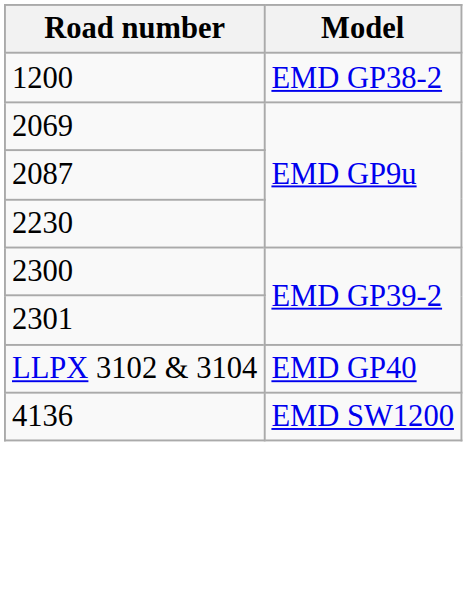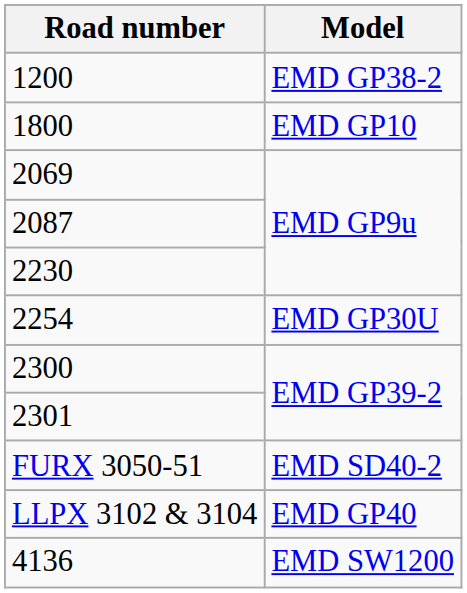 <table class="wikitable">
 <tr>
 <th>Road number</th>
 <th>Model</th>
 </tr>
 <tr>
 <td>1200</td>
 <td><a href='#'>EMD GP38-2</a></td>
+</tr>
+<tr>
+<td>1800</td>
+<td><a href='#'>EMD GP10</a></td>
 </tr>
 <tr>
 <td>2069</td>
 <td rowspan="3"><a href='#'>EMD GP9u</a></td>
 </tr>
 <tr>
 <td>2087</td>
 </tr>
 <tr>
 <td>2230</td>
 </tr>
 <tr>
+<td>2254</td>
+<td><a href='#'>EMD GP30U</a></td>
+</tr>
+<tr>
 <td>2300</td>
 <td rowspan="2"><a href='#'>EMD GP39-2</a></td>
 </tr>
 <tr>
 <td>2301</td>
+</tr>
+<tr>
+<td><a href='#'>FURX</a> 3050-51</td>
+<td><a href='#'>EMD SD40-2</a></td>
 </tr>
 <tr>
 <td><a href='#'>LLPX</a> 3102 & 3104</td>
 <td><a href='#'>EMD GP40</a></td>
 </tr>
 <tr>
 <td>4136</td>
 <td><a href='#'>EMD SW1200</a></td>
 </tr>
 </table>
